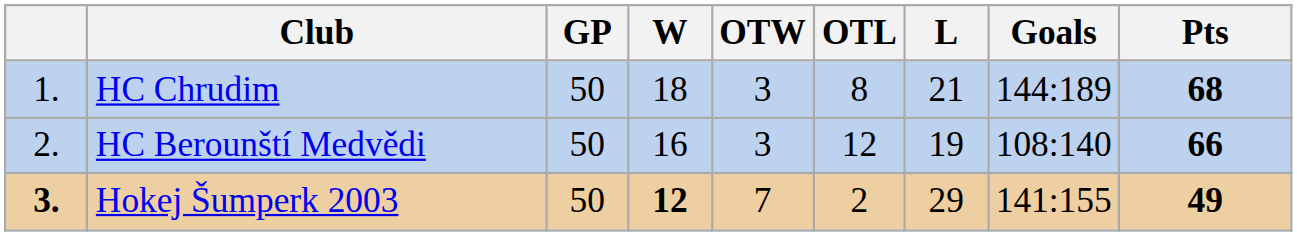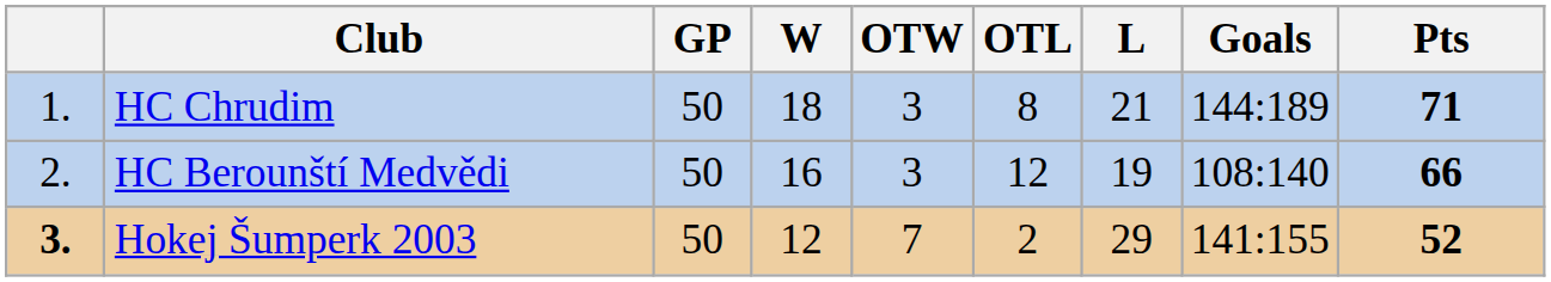 <table class="wikitable">
 <tr>
 <th width="30"></th>
 <th width="200">Club</th>
 <th width="30">GP</th>
 <th width="30">W</th>
 <th width="30">OTW</th>
 <th width="30">OTL</th>
 <th width="30">L</th>
 <th width="30">Goals</th>
 <th width="70">Pts</th>
 </tr>
 <tr bgcolor="#BCD2EE" align="center">
 <td>1.</td>
 <td align="left"><a href='#'>HC Chrudim</a></td>
 <td>50</td>
 <td>18</td>
 <td>3</td>
 <td>8</td>
 <td>21</td>
 <td>144:189</td>
-<td><strong>68</strong></td>
+<td><strong>71</strong></td>
 </tr>
 <tr bgcolor="#BCD2EE" align="center">
 <td>2.</td>
 <td align="left"><a href='#'>HC Berounští Medvědi</a></td>
 <td>50</td>
 <td>16</td>
 <td>3</td>
 <td>12</td>
 <td>19</td>
 <td>108:140</td>
 <td><strong>66</strong></td>
 </tr>
 <tr bgcolor="#EECFA1" align="center">
 <td><strong>3.</strong></td>
 <td align="left"><a href='#'>Hokej Šumperk 2003</a></td>
 <td>50</td>
-<td><strong>12</strong></td>
+<td>12</td>
 <td>7</td>
 <td>2</td>
 <td>29</td>
 <td>141:155</td>
-<td><strong>49</strong></td>
+<td><strong>52</strong></td>
 </tr>
 </table>
